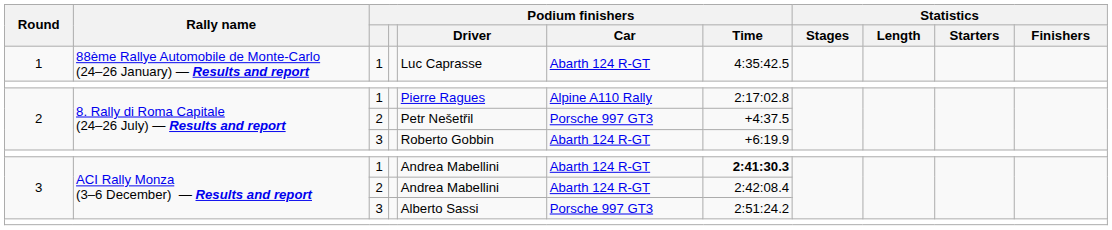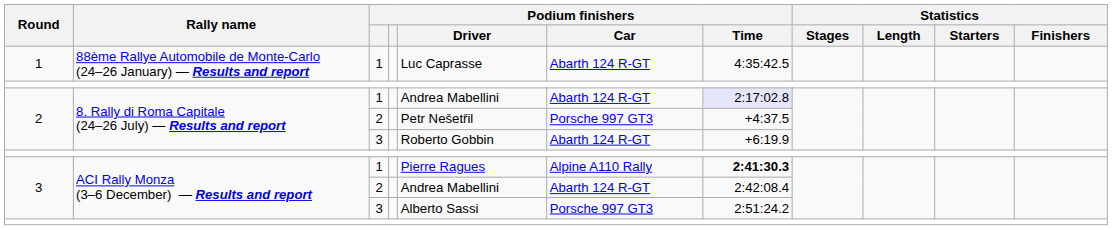 <table class="wikitable" width=90% style="font-size:85%;">
 <tr>
 <th rowspan=2>Round</th>
 <th style="width:22em" rowspan=2>Rally name</th>
 <th colspan=5>Podium finishers</th>
 <th colspan=4>Statistics</th>
 </tr>
 <tr>
 <th></th>
 <th></th>
 <th>Driver</th>
 <th>Car</th>
 <th>Time</th>
 <th>Stages</th>
 <th>Length</th>
 <th>Starters</th>
 <th>Finishers</th>
 </tr>
 <tr>
 <td align=center>1</td>
 <td> <a href='#'>88ème Rallye Automobile de Monte-Carlo</a><br>(24–26 January) — <strong><em><a href='#'>Results and report</a></em></strong></td>
 <td align=center>1</td>
 <td align=center></td>
 <td> Luc Caprasse</td>
 <td><a href='#'>Abarth 124 R-GT</a></td>
 <td align=right>4:35:42.5</td>
 <td align=center></td>
 <td align=center></td>
 <td align=center></td>
 <td align=center></td>
 </tr>
 <tr style="background:white;">
 <td colspan="11"></td>
 </tr>
 <tr>
 <td rowspan=3 align=center>2</td>
 <td rowspan=3> <a href='#'>8. Rally di Roma Capitale</a><br>(24–26 July) — <strong><em><a href='#'>Results and report</a></em></strong></td>
 <td align=center>1</td>
 <td align=center></td>
-<td> <a href='#'>Pierre Ragues</a></td>
-<td><a href='#'>Alpine A110 Rally</a></td>
-<td align=right>2:17:02.8</td>
+<td> Andrea Mabellini</td>
+<td><a href='#'>Abarth 124 R-GT</a></td>
+<td align=right style="background: lavender;">2:17:02.8</td>
 <td rowspan=3 align=center></td>
 <td rowspan=3 align=center></td>
 <td rowspan=3 align=center></td>
 <td rowspan=3 align=center></td>
 </tr>
 <tr>
 <td align=center>2</td>
 <td align=center></td>
 <td> Petr Nešetřil</td>
 <td><a href='#'>Porsche 997 GT3</a></td>
 <td align=right>+4:37.5</td>
 </tr>
 <tr>
 <td align=center>3</td>
 <td align=center></td>
 <td> Roberto Gobbin</td>
 <td><a href='#'>Abarth 124 R-GT</a></td>
 <td align=right>+6:19.9</td>
 </tr>
 <tr style="background:white;">
 <td colspan="11"></td>
 </tr>
 <tr>
 <td rowspan=3 align=center>3</td>
 <td rowspan=3> <a href='#'>ACI Rally Monza</a><br>(3–6 December)  — <strong><em><a href='#'>Results and report</a></em></strong></td>
 <td align=center>1</td>
 <td align=center></td>
-<td> Andrea Mabellini</td>
-<td><a href='#'>Abarth 124 R-GT</a></td>
+<td> <a href='#'>Pierre Ragues</a></td>
+<td><a href='#'>Alpine A110 Rally</a></td>
 <td align=right><strong>2:41:30.3</strong></td>
 <td rowspan=3 align=center></td>
 <td rowspan=3 align=center></td>
 <td rowspan=3 align=center></td>
 <td rowspan=3 align=center></td>
 </tr>
 <tr>
 <td align=center>2</td>
 <td align=center></td>
 <td> Andrea Mabellini</td>
 <td><a href='#'>Abarth 124 R-GT</a></td>
 <td align=right>2:42:08.4</td>
 </tr>
 <tr>
 <td align=center>3</td>
 <td align=center></td>
 <td> Alberto Sassi</td>
 <td><a href='#'>Porsche 997 GT3</a></td>
 <td align=right>2:51:24.2</td>
 </tr>
 <tr style="background:white;">
 <td colspan="11"></td>
 </tr>
 </table>
